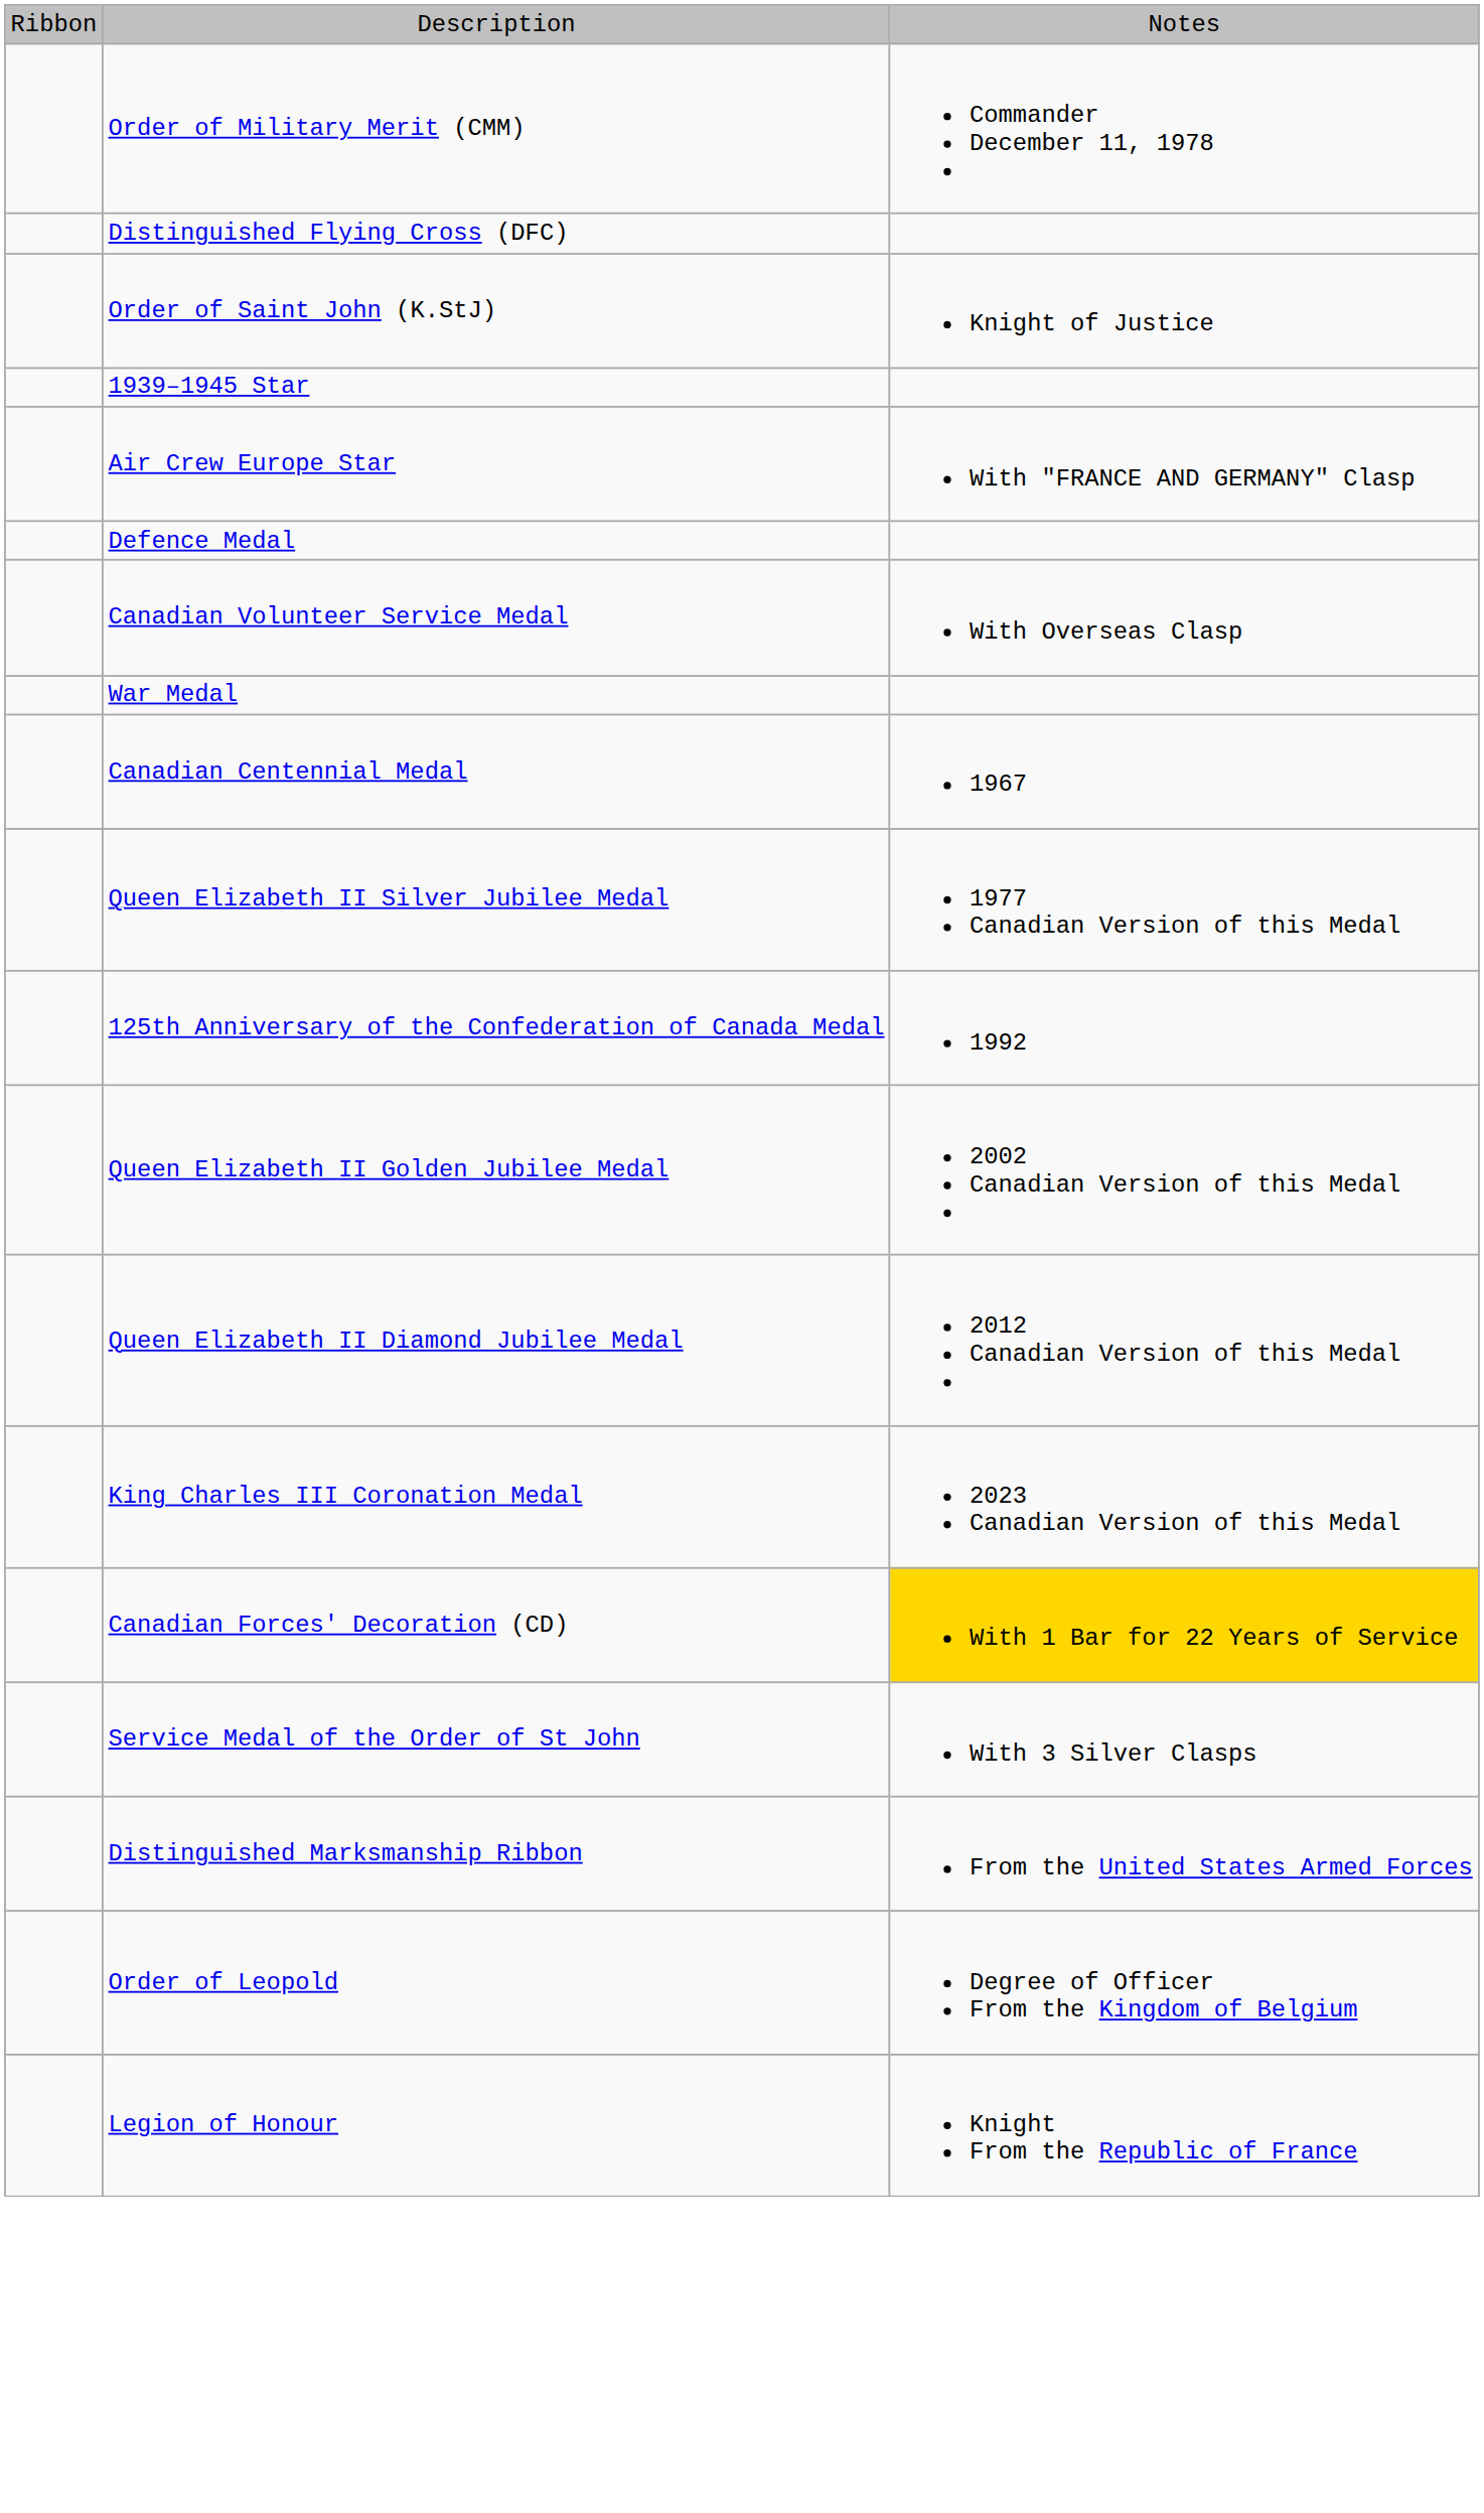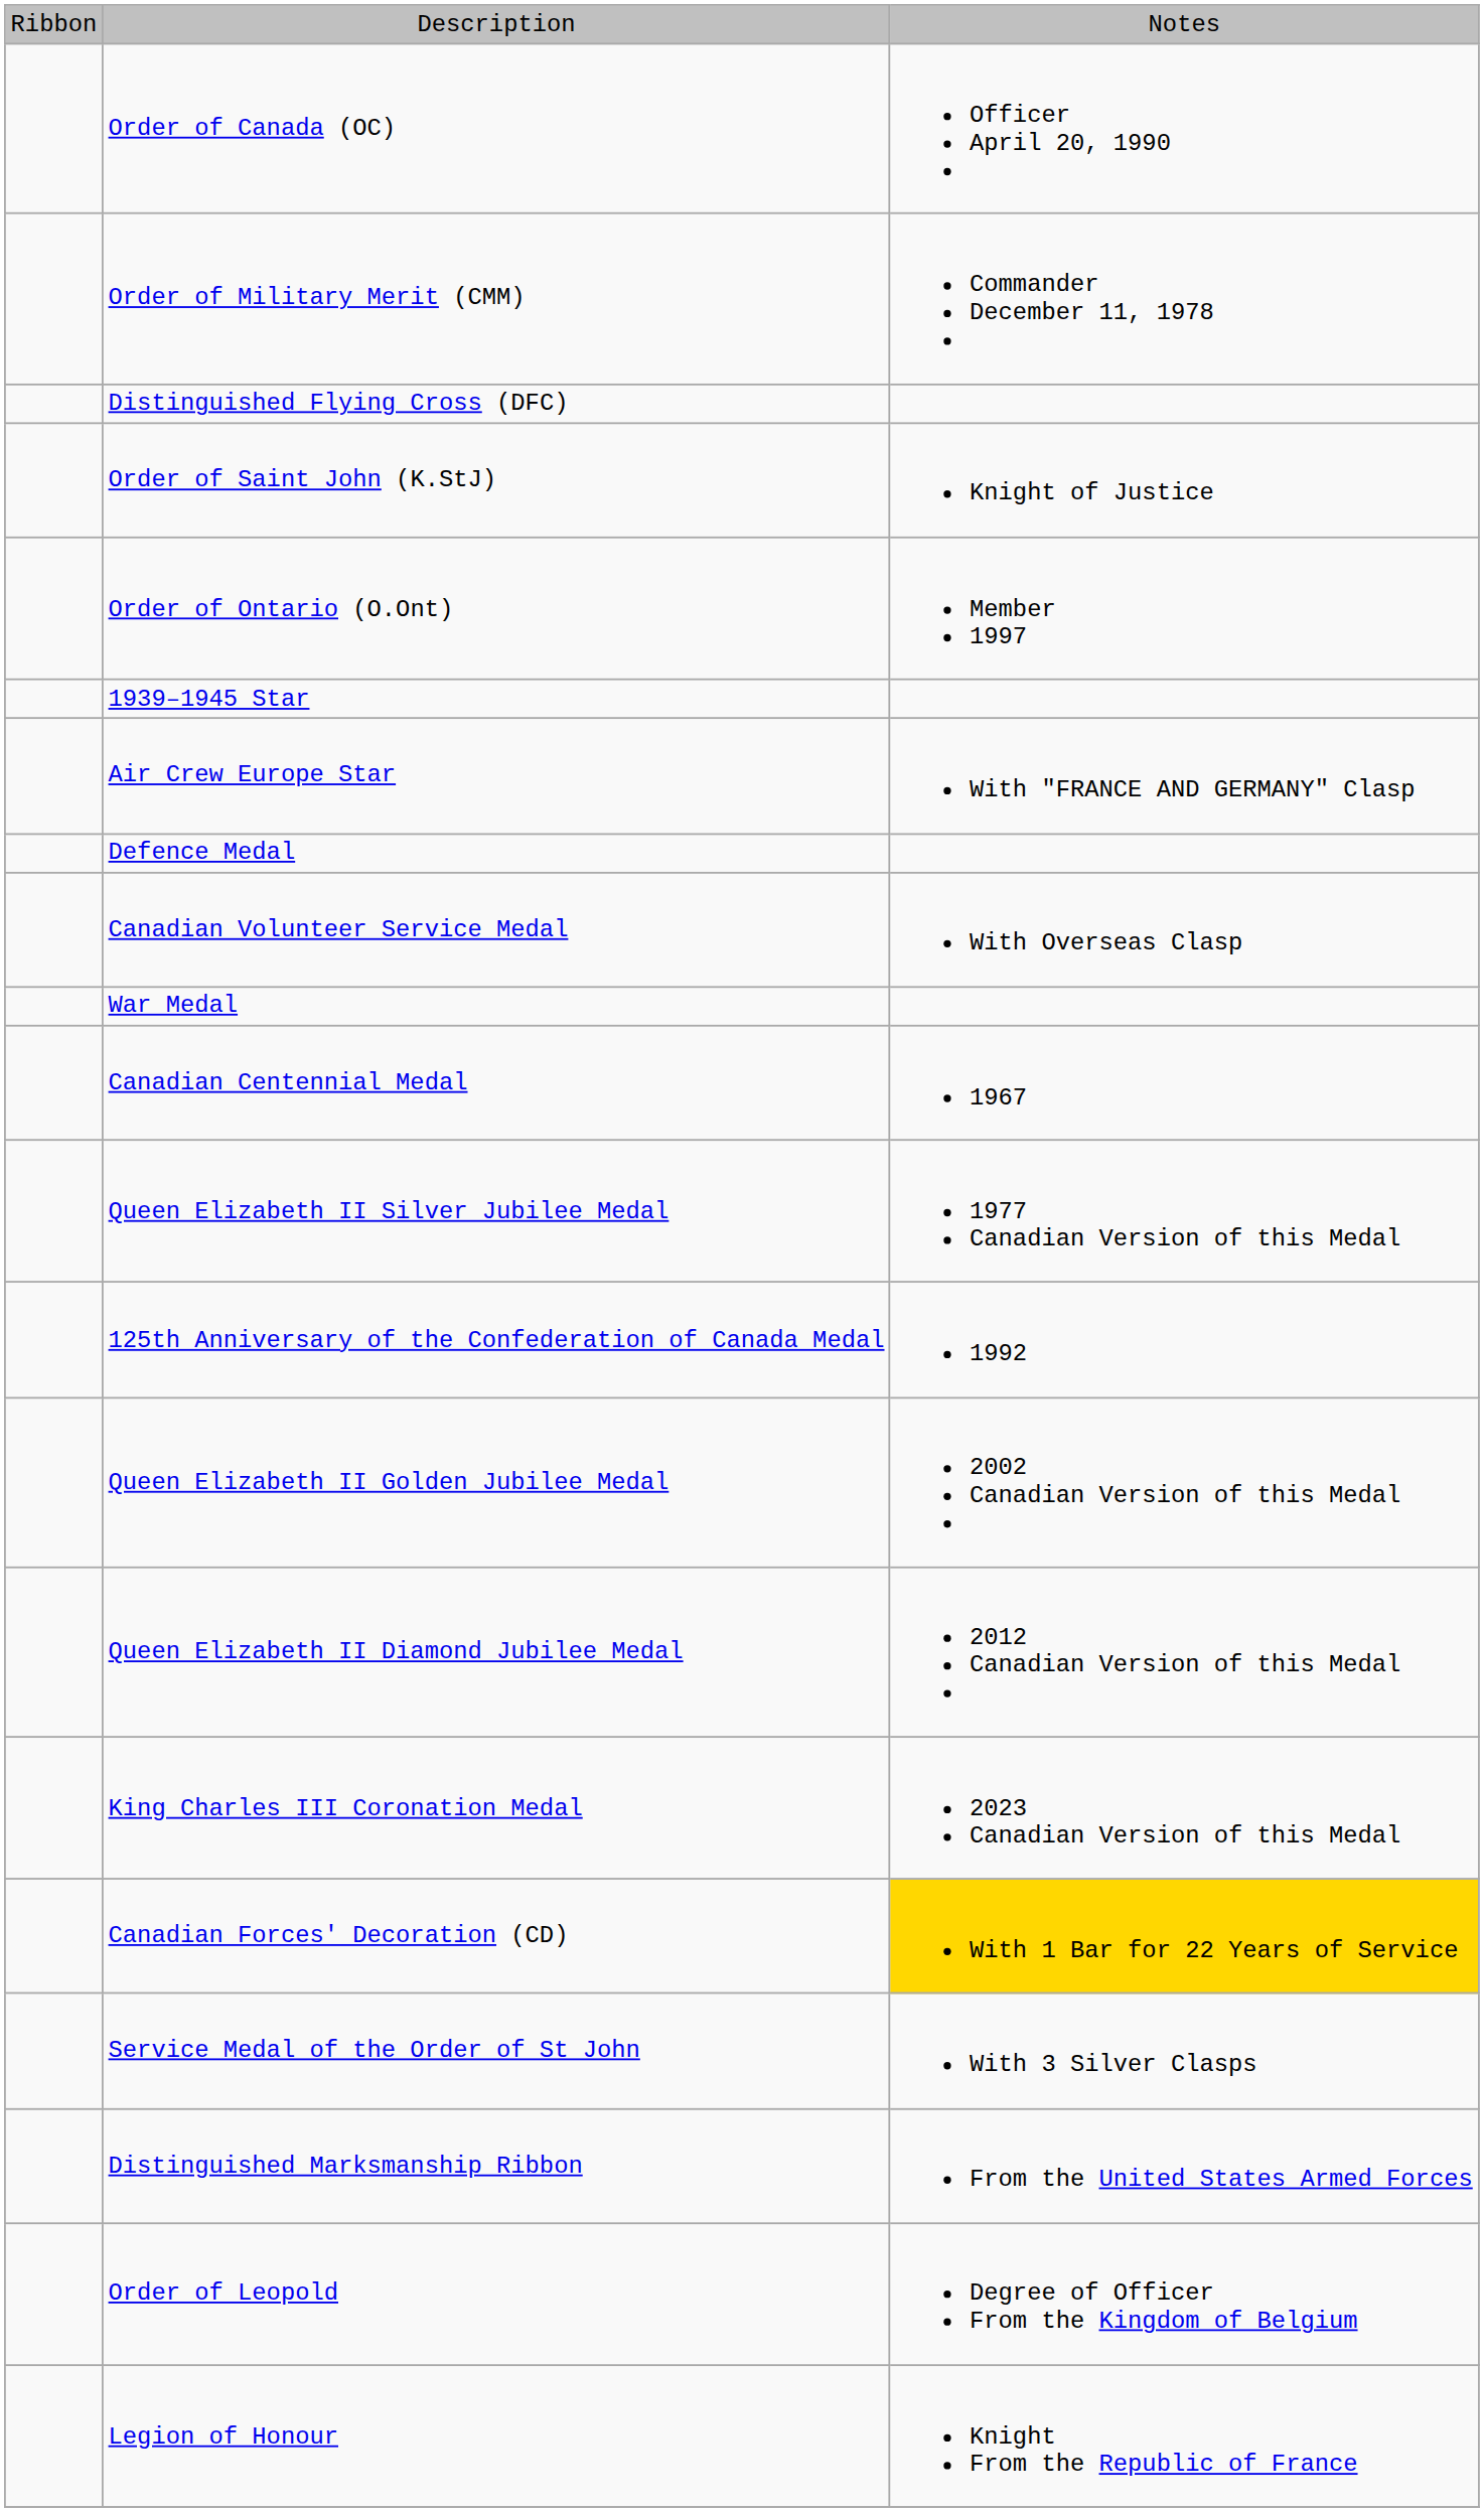 <table class="wikitable">
 <tr style="background:silver;" align="center">
 <td>Ribbon</td>
 <td>Description</td>
 <td>Notes</td>
+</tr>
+<tr>
+<td></td>
+<td><a href='#'>Order of Canada</a> (OC)</td>
+<td><br><ul><li>Officer</li><li>April 20, 1990</li><li></li></ul></td>
 </tr>
 <tr>
 <td></td>
 <td><a href='#'>Order of Military Merit</a> (CMM)</td>
 <td><br><ul><li>Commander</li><li>December 11, 1978</li><li></li></ul></td>
 </tr>
 <tr>
 <td></td>
 <td><a href='#'>Distinguished Flying Cross</a> (DFC)</td>
 <td></td>
 </tr>
 <tr>
 <td></td>
 <td><a href='#'>Order of Saint John</a> (K.StJ)</td>
 <td><br><ul><li>Knight of Justice</li></ul></td>
+</tr>
+<tr>
+<td></td>
+<td><a href='#'>Order of Ontario</a> (O.Ont)</td>
+<td><br><ul><li>Member</li><li>1997</li></ul></td>
 </tr>
 <tr>
 <td></td>
 <td><a href='#'>1939–1945 Star</a></td>
 <td></td>
 </tr>
 <tr>
 <td></td>
 <td><a href='#'>Air Crew Europe Star</a></td>
 <td><br><ul><li>With "FRANCE AND GERMANY" Clasp</li></ul></td>
 </tr>
 <tr>
 <td></td>
 <td><a href='#'>Defence Medal</a></td>
 <td></td>
 </tr>
 <tr>
 <td></td>
 <td><a href='#'>Canadian Volunteer Service Medal</a></td>
 <td><br><ul><li>With Overseas Clasp</li></ul></td>
 </tr>
 <tr>
 <td></td>
 <td><a href='#'>War Medal</a></td>
 <td></td>
 </tr>
 <tr>
 <td></td>
 <td><a href='#'>Canadian Centennial Medal</a></td>
 <td><br><ul><li>1967</li></ul></td>
 </tr>
 <tr>
 <td></td>
 <td><a href='#'>Queen Elizabeth II Silver Jubilee Medal</a></td>
 <td><br><ul><li>1977</li><li>Canadian Version of this Medal</li></ul></td>
 </tr>
 <tr>
 <td></td>
 <td><a href='#'>125th Anniversary of the Confederation of Canada Medal</a></td>
 <td><br><ul><li>1992</li></ul></td>
 </tr>
 <tr>
 <td></td>
 <td><a href='#'>Queen Elizabeth II Golden Jubilee Medal</a></td>
 <td><br><ul><li>2002</li><li>Canadian Version of this Medal</li><li></li></ul></td>
 </tr>
 <tr>
 <td></td>
 <td><a href='#'>Queen Elizabeth II Diamond Jubilee Medal</a></td>
 <td><br><ul><li>2012</li><li>Canadian Version of this Medal</li><li></li></ul></td>
 </tr>
 <tr>
 <td></td>
 <td><a href='#'>King Charles III Coronation Medal</a></td>
 <td><br><ul><li>2023</li><li>Canadian Version of this Medal</li></ul></td>
 </tr>
 <tr>
 <td></td>
 <td><a href='#'>Canadian Forces' Decoration</a> (CD)</td>
 <td style="background: gold;"><br><ul><li>With 1 Bar for 22 Years of Service</li></ul></td>
 </tr>
 <tr>
 <td></td>
 <td><a href='#'>Service Medal of the Order of St John</a></td>
 <td><br><ul><li>With 3 Silver Clasps</li></ul></td>
 </tr>
 <tr>
 <td></td>
 <td><a href='#'>Distinguished Marksmanship Ribbon</a></td>
 <td><br><ul><li>From the <a href='#'>United States Armed Forces</a></li></ul></td>
 </tr>
 <tr>
 <td></td>
 <td><a href='#'>Order of Leopold</a></td>
 <td><br><ul><li>Degree of Officer</li><li>From the <a href='#'>Kingdom of Belgium</a></li></ul></td>
 </tr>
 <tr>
 <td></td>
 <td><a href='#'>Legion of Honour</a></td>
 <td><br><ul><li>Knight</li><li>From the <a href='#'>Republic of France</a></li></ul></td>
 </tr>
 <tr>
 </tr>
 </table>
